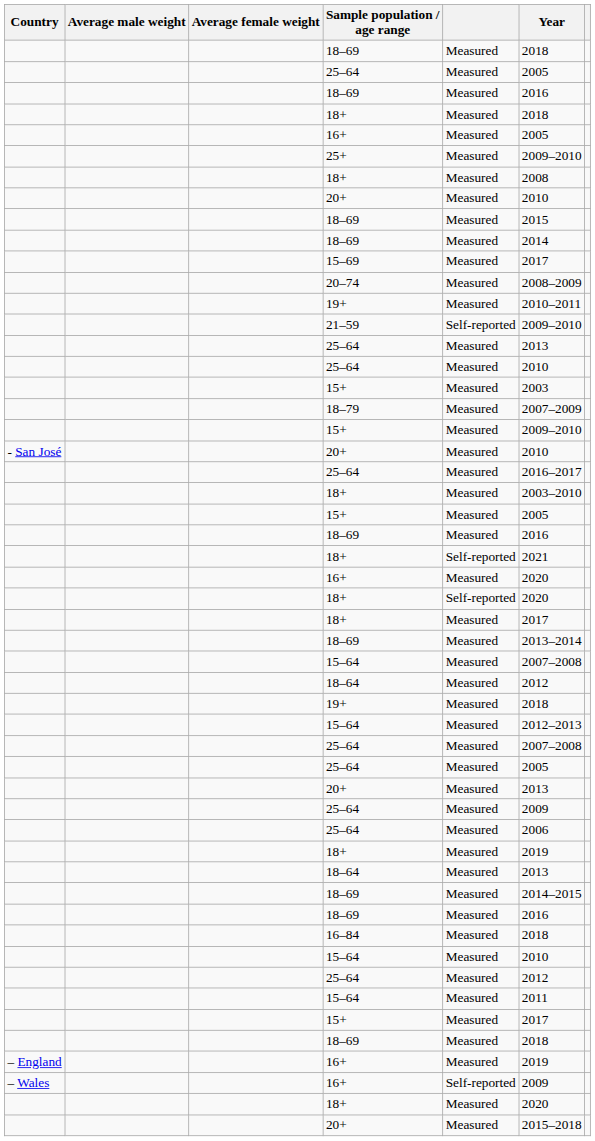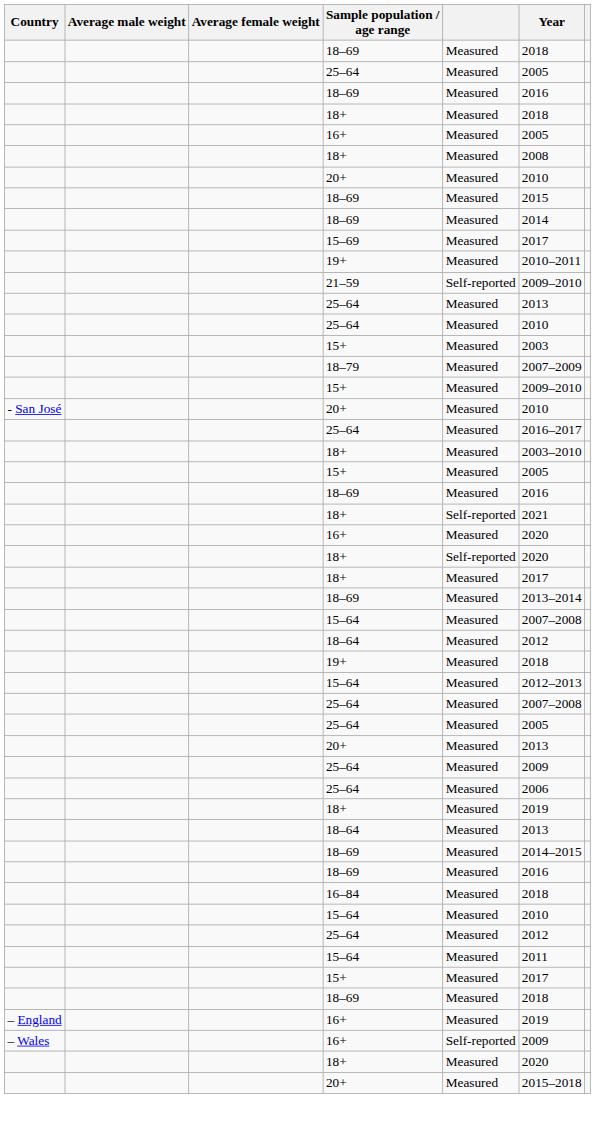 <table class="wikitable sortable mw-collapsible">
 <tr>
 <th>Country</th>
 <th>Average male weight</th>
 <th>Average female weight</th>
 <th>Sample population /<br> age range</th>
 <th></th>
 <th>Year</th>
 <th></th>
 </tr>
 <tr>
 <td></td>
 <td></td>
 <td></td>
 <td>18–69</td>
 <td>Measured</td>
 <td>2018</td>
 <td></td>
 </tr>
 <tr>
 <td></td>
 <td></td>
 <td></td>
 <td>25–64</td>
 <td>Measured</td>
 <td>2005</td>
 <td></td>
 </tr>
 <tr>
 <td></td>
 <td></td>
 <td></td>
 <td>18–69</td>
 <td>Measured</td>
 <td>2016</td>
 <td></td>
 </tr>
 <tr>
 <td></td>
 <td></td>
 <td></td>
 <td>18+</td>
 <td>Measured</td>
 <td>2018</td>
 <td></td>
 </tr>
 <tr>
 <td></td>
 <td></td>
 <td></td>
 <td>16+</td>
 <td>Measured</td>
 <td>2005</td>
 <td></td>
 </tr>
 <tr>
 <td></td>
 <td></td>
 <td></td>
-<td>25+</td>
-<td>Measured</td>
-<td>2009–2010</td>
-<td></td>
-</tr>
-<tr>
-<td></td>
-<td></td>
-<td></td>
 <td>18+</td>
 <td>Measured</td>
 <td>2008</td>
 <td></td>
 </tr>
 <tr>
 <td></td>
 <td></td>
 <td></td>
 <td>20+</td>
 <td>Measured</td>
 <td>2010</td>
 <td></td>
 </tr>
 <tr>
 <td></td>
 <td></td>
 <td></td>
 <td>18–69</td>
 <td>Measured</td>
 <td>2015</td>
 <td></td>
 </tr>
 <tr>
 <td></td>
 <td></td>
 <td></td>
 <td>18–69</td>
 <td>Measured</td>
 <td>2014</td>
 <td></td>
 </tr>
 <tr>
 <td></td>
 <td></td>
 <td></td>
 <td>15–69</td>
 <td>Measured</td>
 <td>2017</td>
-<td></td>
-</tr>
-<tr>
-<td></td>
-<td></td>
-<td></td>
-<td>20–74</td>
-<td>Measured</td>
-<td>2008–2009</td>
 <td></td>
 </tr>
 <tr>
 <td></td>
 <td></td>
 <td></td>
 <td>19+</td>
 <td>Measured</td>
 <td>2010–2011</td>
 <td></td>
 </tr>
 <tr>
 <td></td>
 <td></td>
 <td></td>
 <td>21–59</td>
 <td>Self-reported</td>
 <td>2009–2010</td>
 <td></td>
 </tr>
 <tr>
 <td></td>
 <td></td>
 <td></td>
 <td>25–64</td>
 <td>Measured</td>
 <td>2013</td>
 <td></td>
 </tr>
 <tr>
 <td></td>
 <td></td>
 <td></td>
 <td>25–64</td>
 <td>Measured</td>
 <td>2010</td>
 <td></td>
 </tr>
 <tr>
 <td></td>
 <td></td>
 <td></td>
 <td>15+</td>
 <td>Measured</td>
 <td>2003</td>
 <td></td>
 </tr>
 <tr>
 <td></td>
 <td></td>
 <td></td>
 <td>18–79</td>
 <td>Measured</td>
 <td>2007–2009</td>
 <td></td>
 </tr>
 <tr>
 <td></td>
 <td></td>
 <td></td>
 <td>15+</td>
 <td>Measured</td>
 <td>2009–2010</td>
 <td></td>
 </tr>
 <tr>
 <td> - <a href='#'>San José</a></td>
 <td></td>
 <td></td>
 <td>20+</td>
 <td>Measured</td>
 <td>2010</td>
 <td></td>
 </tr>
 <tr>
 <td></td>
 <td></td>
 <td></td>
 <td>25–64</td>
 <td>Measured</td>
 <td>2016–2017</td>
 <td></td>
 </tr>
 <tr>
 <td></td>
 <td></td>
 <td></td>
 <td>18+</td>
 <td>Measured</td>
 <td>2003–2010</td>
 <td></td>
 </tr>
 <tr>
 <td></td>
 <td></td>
 <td></td>
 <td>15+</td>
 <td>Measured</td>
 <td>2005</td>
 <td></td>
 </tr>
 <tr>
 <td></td>
 <td></td>
 <td></td>
 <td>18–69</td>
 <td>Measured</td>
 <td>2016</td>
 <td></td>
 </tr>
 <tr>
 <td></td>
 <td></td>
 <td></td>
 <td>18+</td>
 <td>Self-reported</td>
 <td>2021</td>
 <td></td>
 </tr>
 <tr>
 <td></td>
 <td></td>
 <td></td>
 <td>16+</td>
 <td>Measured</td>
 <td>2020</td>
 <td></td>
 </tr>
 <tr>
 <td></td>
 <td></td>
 <td></td>
 <td>18+</td>
 <td>Self-reported</td>
 <td>2020</td>
 <td></td>
 </tr>
 <tr>
 <td></td>
 <td></td>
 <td></td>
 <td>18+</td>
 <td>Measured</td>
 <td>2017</td>
 <td></td>
 </tr>
 <tr>
 <td></td>
 <td></td>
 <td></td>
 <td>18–69</td>
 <td>Measured</td>
 <td>2013–2014</td>
 <td></td>
 </tr>
 <tr>
 <td></td>
 <td></td>
 <td></td>
 <td>15–64</td>
 <td>Measured</td>
 <td>2007–2008</td>
 <td></td>
 </tr>
 <tr>
 <td></td>
 <td></td>
 <td></td>
 <td>18–64</td>
 <td>Measured</td>
 <td>2012</td>
 <td></td>
 </tr>
 <tr>
 <td></td>
 <td></td>
 <td></td>
 <td>19+</td>
 <td>Measured</td>
 <td>2018</td>
 <td></td>
 </tr>
 <tr>
 <td></td>
 <td></td>
 <td></td>
 <td>15–64</td>
 <td>Measured</td>
 <td>2012–2013</td>
 <td></td>
 </tr>
 <tr>
 <td></td>
 <td></td>
 <td></td>
 <td>25–64</td>
 <td>Measured</td>
 <td>2007–2008</td>
 <td></td>
 </tr>
 <tr>
 <td></td>
 <td></td>
 <td></td>
 <td>25–64</td>
 <td>Measured</td>
 <td>2005</td>
 <td></td>
 </tr>
 <tr>
 <td></td>
 <td></td>
 <td></td>
 <td>20+</td>
 <td>Measured</td>
 <td>2013</td>
 <td></td>
 </tr>
 <tr>
 <td></td>
 <td></td>
 <td></td>
 <td>25–64</td>
 <td>Measured</td>
 <td>2009</td>
 <td></td>
 </tr>
 <tr>
 <td></td>
 <td></td>
 <td></td>
 <td>25–64</td>
 <td>Measured</td>
 <td>2006</td>
 <td></td>
 </tr>
 <tr>
 <td></td>
 <td></td>
 <td></td>
 <td>18+</td>
 <td>Measured</td>
 <td>2019</td>
 <td></td>
 </tr>
 <tr>
 <td></td>
 <td></td>
 <td></td>
 <td>18–64</td>
 <td>Measured</td>
 <td>2013</td>
 <td></td>
 </tr>
 <tr>
 <td></td>
 <td></td>
 <td></td>
 <td>18–69</td>
 <td>Measured</td>
 <td>2014–2015</td>
 <td></td>
 </tr>
 <tr>
 <td></td>
 <td></td>
 <td></td>
 <td>18–69</td>
 <td>Measured</td>
 <td>2016</td>
 <td></td>
 </tr>
 <tr>
 <td></td>
 <td></td>
 <td></td>
 <td>16–84</td>
 <td>Measured</td>
 <td>2018</td>
 <td></td>
 </tr>
 <tr>
 <td></td>
 <td></td>
 <td></td>
 <td>15–64</td>
 <td>Measured</td>
 <td>2010</td>
 <td></td>
 </tr>
 <tr>
 <td></td>
 <td></td>
 <td></td>
 <td>25–64</td>
 <td>Measured</td>
 <td>2012</td>
 <td></td>
 </tr>
 <tr>
 <td></td>
 <td></td>
 <td></td>
 <td>15–64</td>
 <td>Measured</td>
 <td>2011</td>
 <td></td>
 </tr>
 <tr>
 <td></td>
 <td></td>
 <td></td>
 <td>15+</td>
 <td>Measured</td>
 <td>2017</td>
 <td></td>
 </tr>
 <tr>
 <td></td>
 <td></td>
 <td></td>
 <td>18–69</td>
 <td>Measured</td>
 <td>2018</td>
 <td></td>
 </tr>
 <tr>
 <td> – <a href='#'>England</a></td>
 <td></td>
 <td></td>
 <td>16+</td>
 <td>Measured</td>
 <td>2019</td>
 <td></td>
 </tr>
 <tr>
 <td> – <a href='#'>Wales</a></td>
 <td></td>
 <td></td>
 <td>16+</td>
 <td>Self-reported</td>
 <td>2009</td>
 <td></td>
 </tr>
 <tr>
 <td></td>
 <td></td>
 <td></td>
 <td>18+</td>
 <td>Measured</td>
 <td>2020</td>
 <td></td>
 </tr>
 <tr>
 <td></td>
 <td></td>
 <td></td>
 <td>20+</td>
 <td>Measured</td>
 <td>2015–2018</td>
 <td></td>
 </tr>
 </table>
